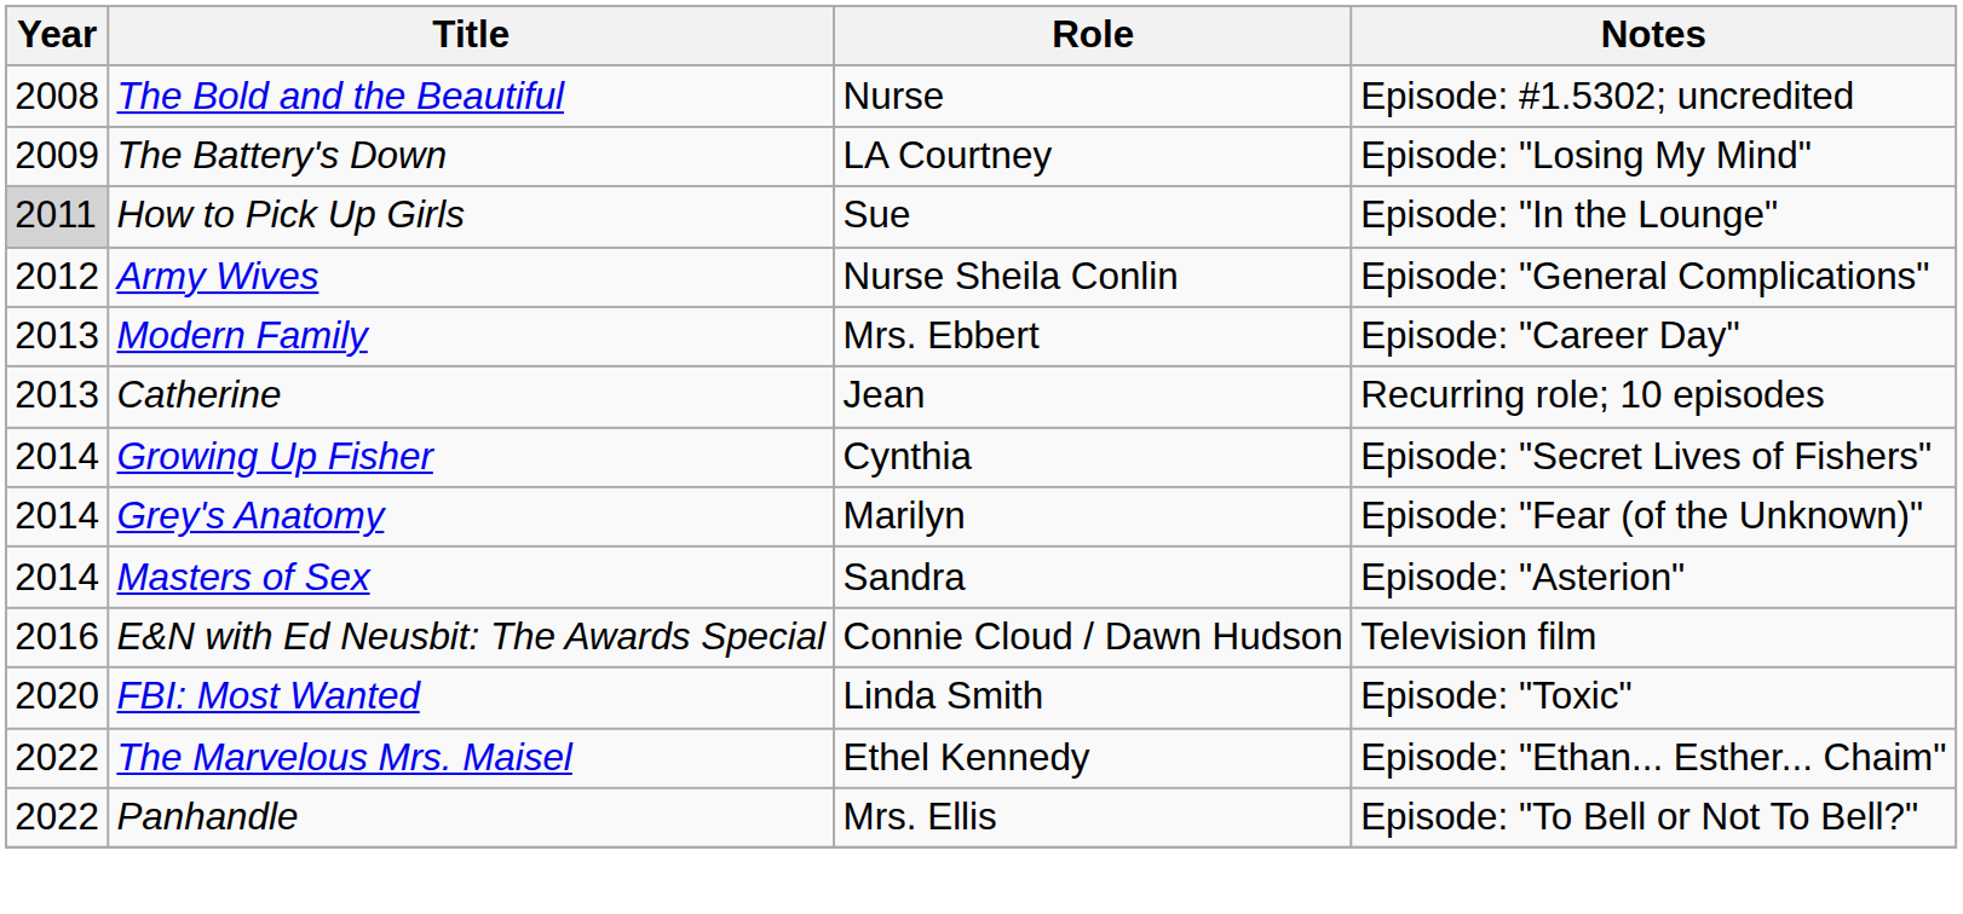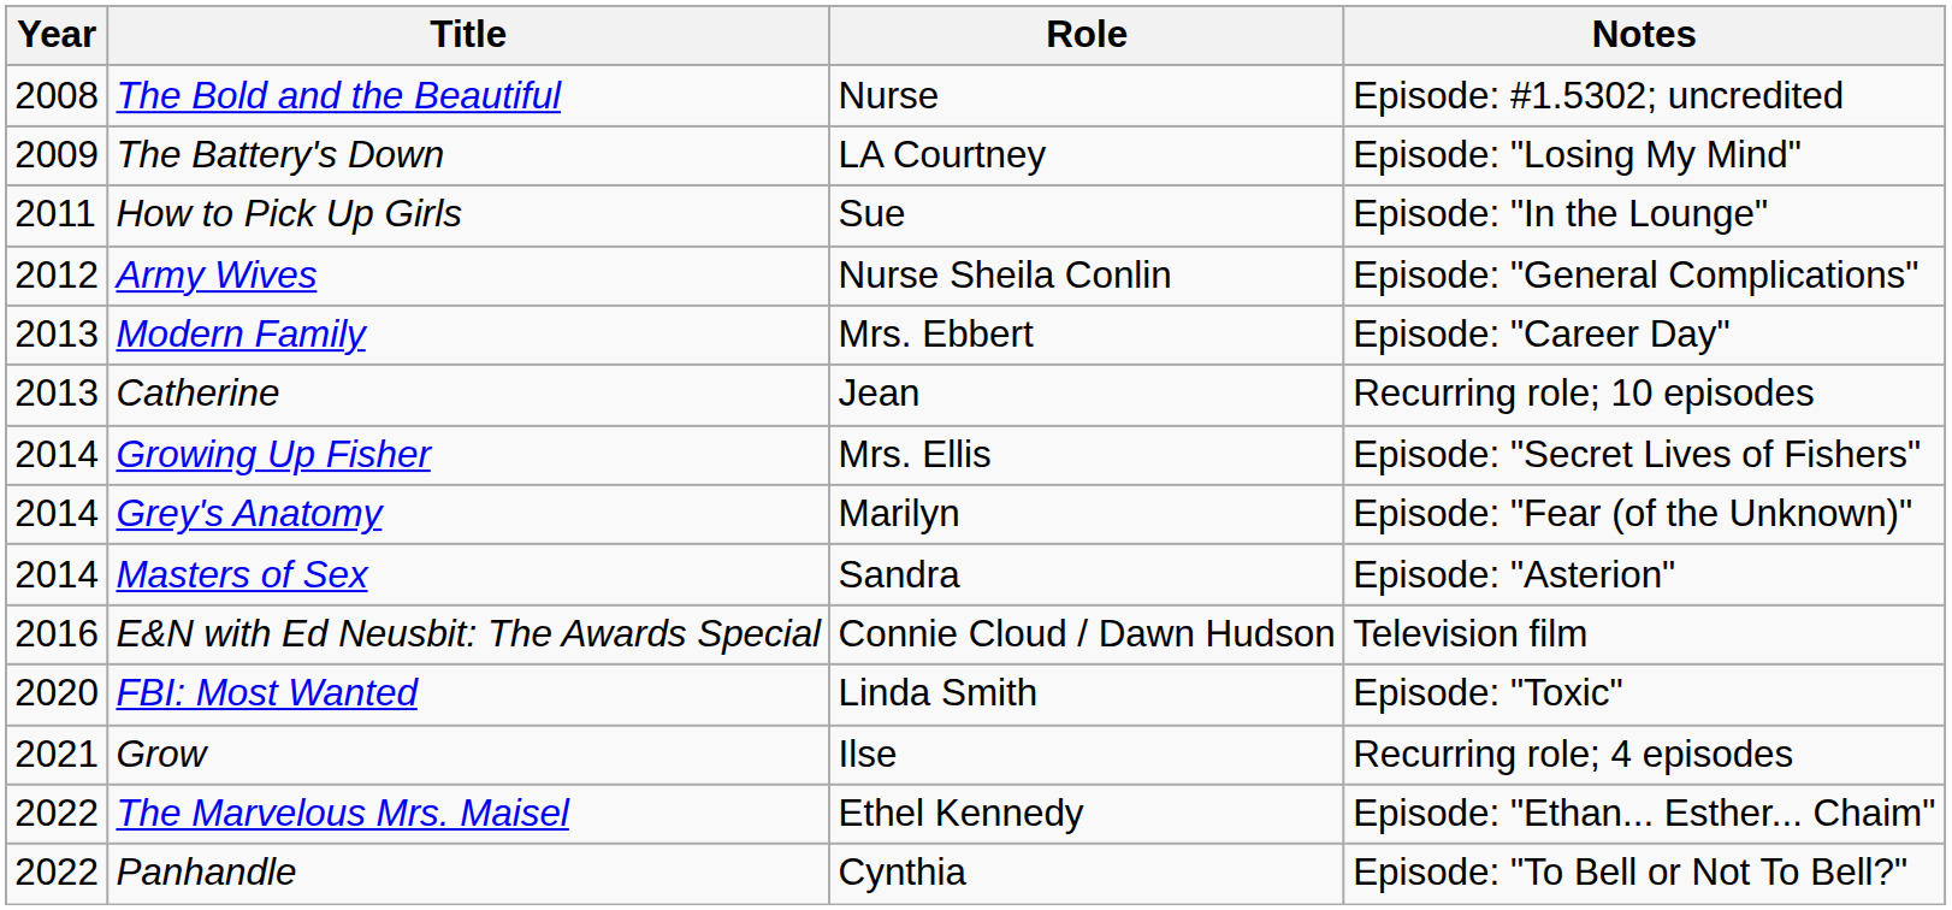 <table class="wikitable">
 <tr>
 <th>Year</th>
 <th>Title</th>
 <th>Role</th>
 <th>Notes</th>
 </tr>
 <tr>
 <td>2008</td>
 <td><em><a href='#'>The Bold and the Beautiful</a></em></td>
 <td>Nurse</td>
 <td>Episode: #1.5302; uncredited</td>
 </tr>
 <tr>
 <td>2009</td>
 <td><em>The Battery's Down</em></td>
 <td>LA Courtney</td>
 <td>Episode: "Losing My Mind"</td>
 </tr>
 <tr>
-<td style="background: lightgrey;">2011</td>
+<td>2011</td>
 <td><em>How to Pick Up Girls</em></td>
 <td>Sue</td>
 <td>Episode: "In the Lounge"</td>
 </tr>
 <tr>
 <td>2012</td>
 <td><em><a href='#'>Army Wives</a></em></td>
 <td>Nurse Sheila Conlin</td>
 <td>Episode: "General Complications"</td>
 </tr>
 <tr>
 <td>2013</td>
 <td><em><a href='#'>Modern Family</a></em></td>
 <td>Mrs. Ebbert</td>
 <td>Episode: "Career Day"</td>
 </tr>
 <tr>
 <td>2013</td>
 <td><em>Catherine</em></td>
 <td>Jean</td>
 <td>Recurring role; 10 episodes</td>
 </tr>
 <tr>
 <td>2014</td>
 <td><em><a href='#'>Growing Up Fisher</a></em></td>
-<td>Cynthia</td>
+<td>Mrs. Ellis</td>
 <td>Episode: "Secret Lives of Fishers"</td>
 </tr>
 <tr>
 <td>2014</td>
 <td><em><a href='#'>Grey's Anatomy</a></em></td>
 <td>Marilyn</td>
 <td>Episode: "Fear (of the Unknown)"</td>
 </tr>
 <tr>
 <td>2014</td>
 <td><em><a href='#'>Masters of Sex</a></em></td>
 <td>Sandra</td>
 <td>Episode: "Asterion"</td>
 </tr>
 <tr>
 <td>2016</td>
 <td><em>E&N with Ed Neusbit: The Awards Special</em></td>
 <td>Connie Cloud / Dawn Hudson</td>
 <td>Television film</td>
 </tr>
 <tr>
 <td>2020</td>
 <td><em><a href='#'>FBI: Most Wanted</a></em></td>
 <td>Linda Smith</td>
 <td>Episode: "Toxic"</td>
 </tr>
 <tr>
+<td>2021</td>
+<td><em>Grow</em></td>
+<td>Ilse</td>
+<td>Recurring role; 4 episodes</td>
+</tr>
+<tr>
 <td>2022</td>
 <td><em><a href='#'>The Marvelous Mrs. Maisel</a></em></td>
 <td>Ethel Kennedy</td>
 <td>Episode: "Ethan... Esther... Chaim"</td>
 </tr>
 <tr>
 <td>2022</td>
 <td><em>Panhandle</em></td>
-<td>Mrs. Ellis</td>
+<td>Cynthia</td>
 <td>Episode: "To Bell or Not To Bell?"</td>
 </tr>
 <tr>
 </tr>
 </table>
